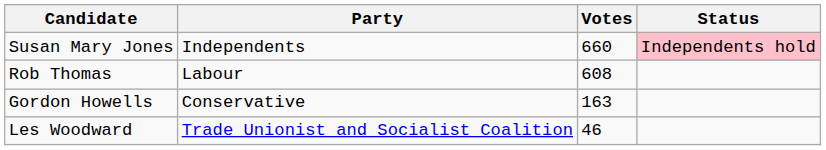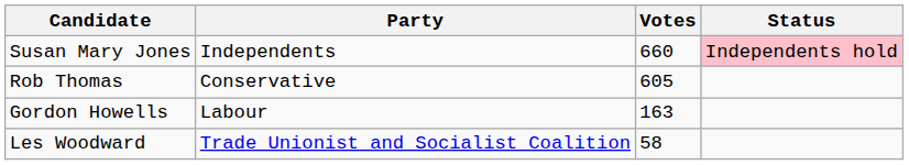 <table class="wikitable sortable">
 <tr>
 <th>Candidate</th>
 <th>Party</th>
 <th>Votes</th>
 <th>Status</th>
 </tr>
 <tr>
 <td>Susan Mary Jones</td>
 <td>Independents</td>
 <td>660</td>
 <td style="background: pink;">Independents hold</td>
 </tr>
 <tr>
 <td>Rob Thomas</td>
-<td>Labour</td>
-<td>608</td>
+<td>Conservative</td>
+<td>605</td>
 <td></td>
 </tr>
 <tr>
 <td>Gordon Howells</td>
-<td>Conservative</td>
+<td>Labour</td>
 <td>163</td>
 <td></td>
 </tr>
 <tr>
 <td>Les Woodward</td>
 <td><a href='#'>Trade Unionist and Socialist Coalition</a></td>
-<td>46</td>
+<td>58</td>
 <td></td>
 </tr>
 </table>
